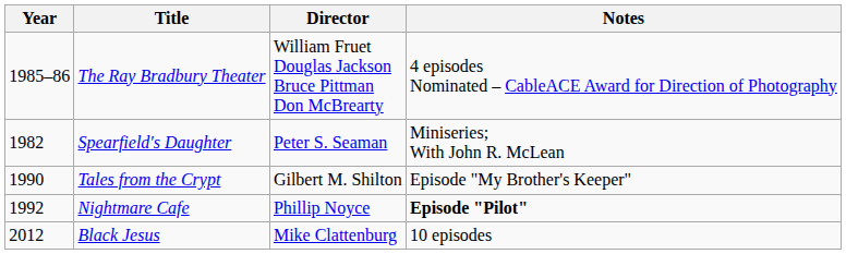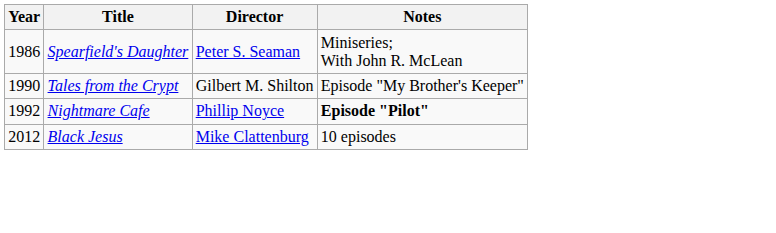 <table class="wikitable">
 <tr>
 <th>Year</th>
 <th>Title</th>
 <th>Director</th>
 <th>Notes</th>
 </tr>
 <tr>
-<td>1985–86</td>
-<td><em><a href='#'>The Ray Bradbury Theater</a></em></td>
-<td>William Fruet<br><a href='#'>Douglas Jackson</a><br><a href='#'>Bruce Pittman</a><br><a href='#'>Don McBrearty</a></td>
-<td>4 episodes <br> Nominated – <a href='#'>CableACE Award for Direction of Photography</a></td>
-</tr>
-<tr>
-<td>1982</td>
+<td>1986</td>
 <td><em><a href='#'>Spearfield's Daughter</a></em></td>
 <td><a href='#'>Peter S. Seaman</a></td>
 <td>Miniseries;<br>With John R. McLean</td>
 </tr>
 <tr>
 <td>1990</td>
 <td><a href='#'><em>Tales from the Crypt</em></a></td>
 <td>Gilbert M. Shilton</td>
 <td>Episode "My Brother's Keeper"</td>
 </tr>
 <tr>
 <td>1992</td>
 <td><em><a href='#'>Nightmare Cafe</a></em></td>
 <td><a href='#'>Phillip Noyce</a></td>
 <td><strong>Episode "Pilot"</strong></td>
 </tr>
 <tr>
 <td>2012</td>
 <td><a href='#'><em>Black Jesus</em></a></td>
 <td><a href='#'>Mike Clattenburg</a></td>
 <td>10 episodes</td>
 </tr>
 <tr>
 </tr>
 </table>
